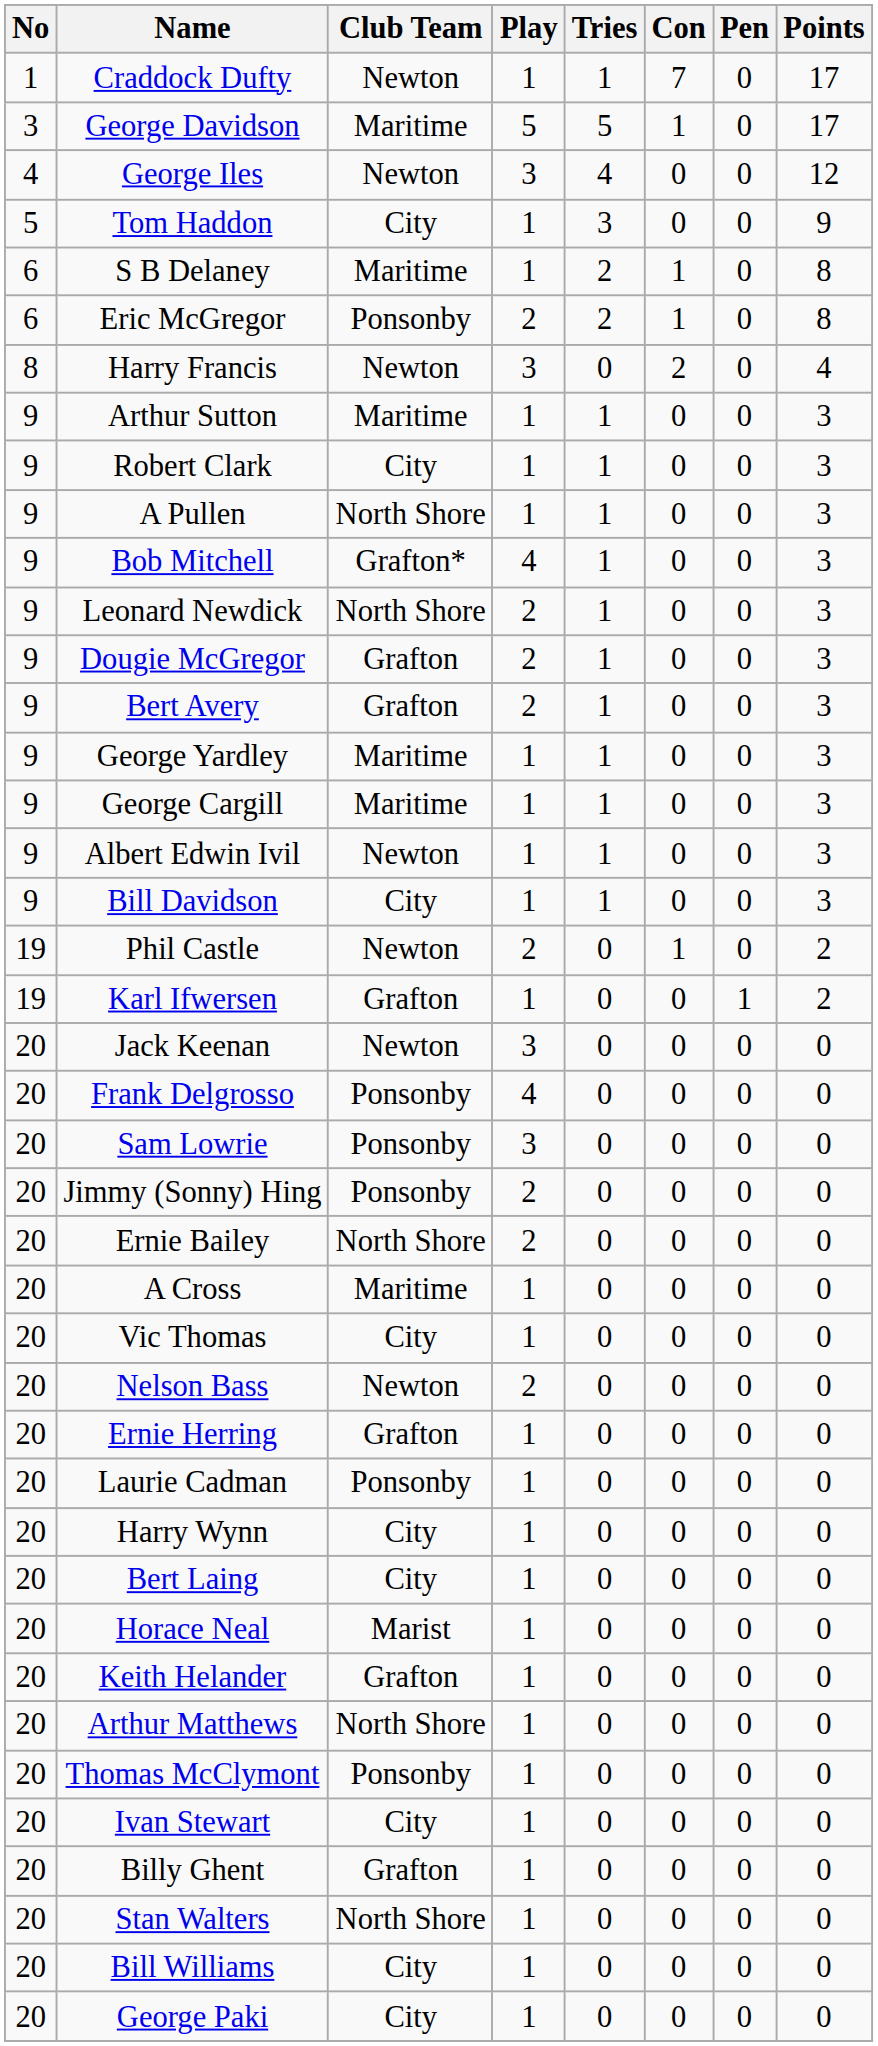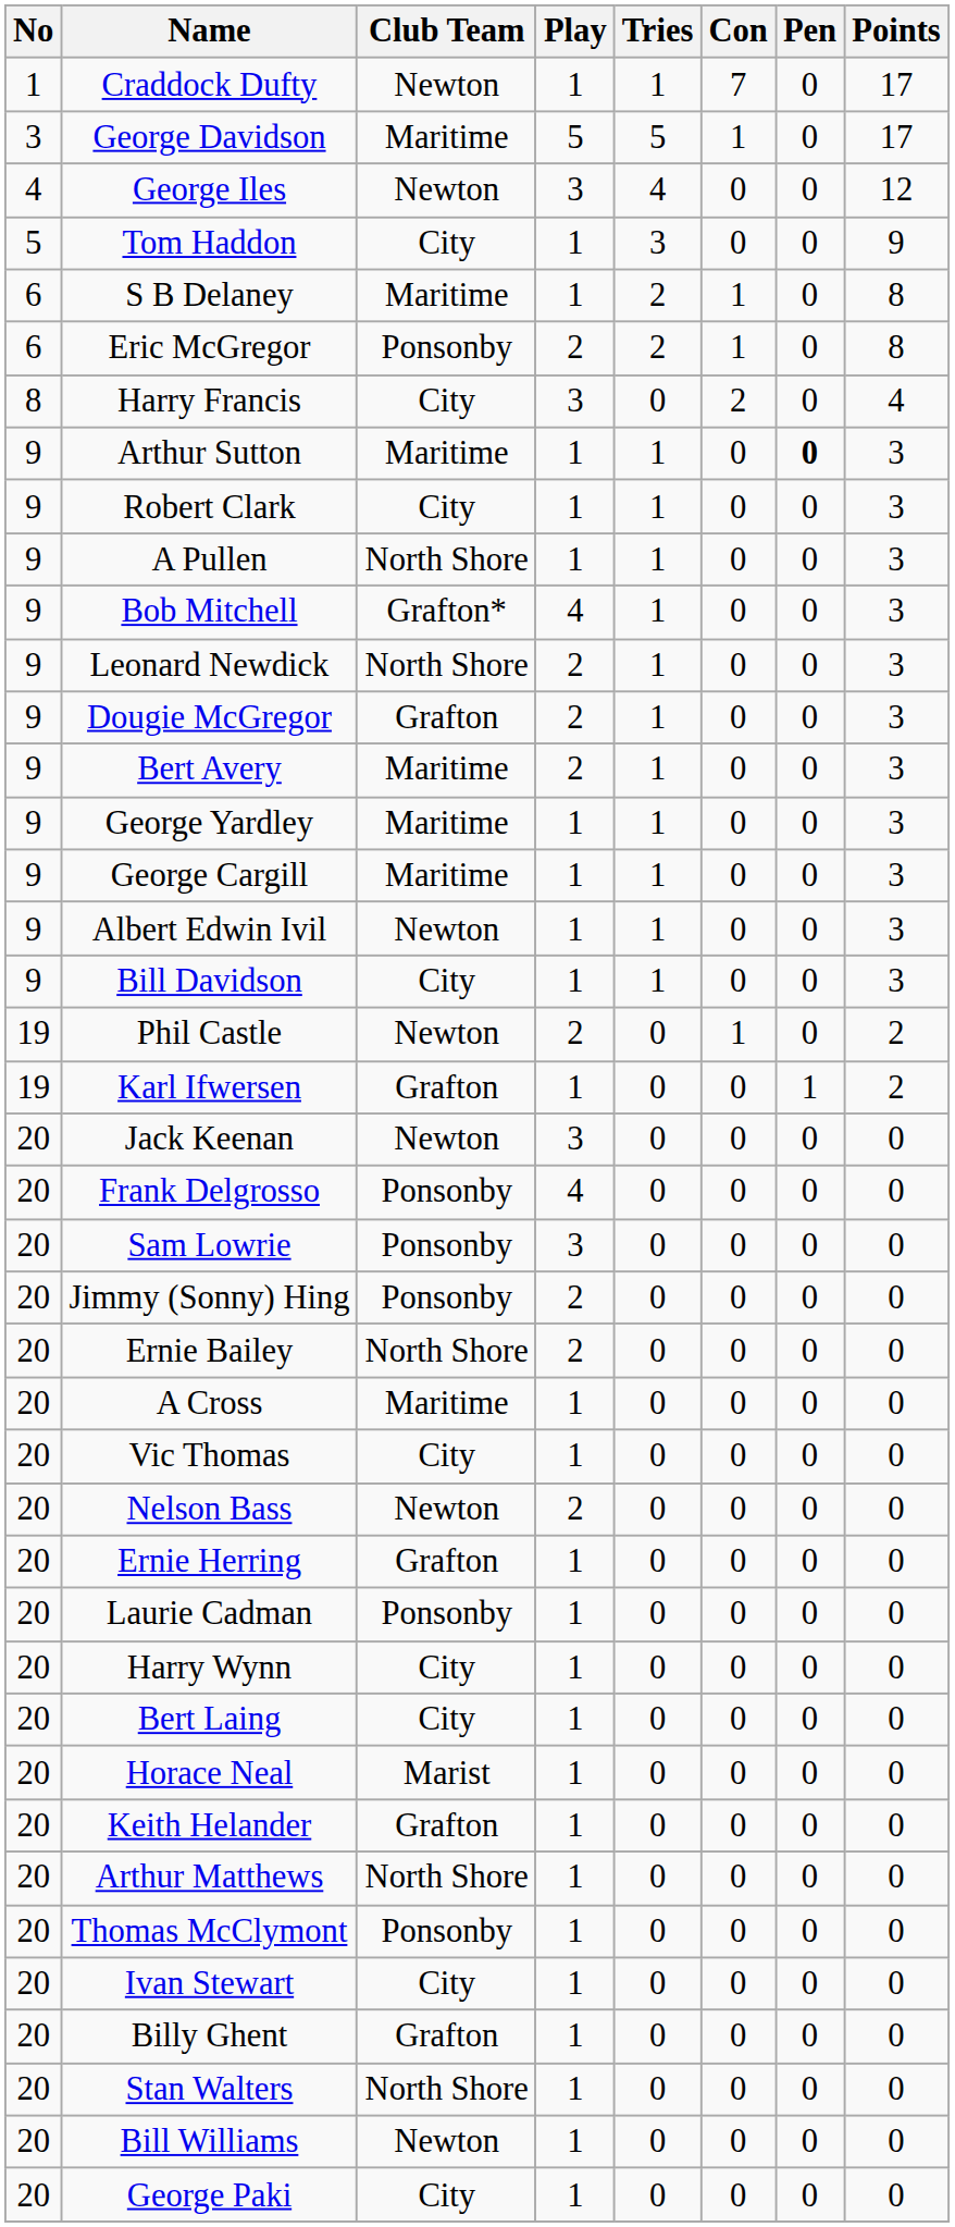 <table class="wikitable sortable" style="text-align: center;">
 <tr>
 <th>No</th>
 <th>Name</th>
 <th>Club Team</th>
 <th>Play</th>
 <th>Tries</th>
 <th>Con</th>
 <th>Pen</th>
 <th>Points</th>
 </tr>
 <tr>
 <td>1</td>
 <td><a href='#'>Craddock Dufty</a></td>
 <td>Newton</td>
 <td>1</td>
 <td>1</td>
 <td>7</td>
 <td>0</td>
 <td>17</td>
 </tr>
 <tr>
 <td>3</td>
 <td><a href='#'>George Davidson</a></td>
 <td>Maritime</td>
 <td>5</td>
 <td>5</td>
 <td>1</td>
 <td>0</td>
 <td>17</td>
 </tr>
 <tr>
 <td>4</td>
 <td><a href='#'>George Iles</a></td>
 <td>Newton</td>
 <td>3</td>
 <td>4</td>
 <td>0</td>
 <td>0</td>
 <td>12</td>
 </tr>
 <tr>
 <td>5</td>
 <td><a href='#'>Tom Haddon</a></td>
 <td>City</td>
 <td>1</td>
 <td>3</td>
 <td>0</td>
 <td>0</td>
 <td>9</td>
 </tr>
 <tr>
 <td>6</td>
 <td>S B Delaney</td>
 <td>Maritime</td>
 <td>1</td>
 <td>2</td>
 <td>1</td>
 <td>0</td>
 <td>8</td>
 </tr>
 <tr>
 <td>6</td>
 <td>Eric McGregor</td>
 <td>Ponsonby</td>
 <td>2</td>
 <td>2</td>
 <td>1</td>
 <td>0</td>
 <td>8</td>
 </tr>
 <tr>
 <td>8</td>
 <td>Harry Francis</td>
-<td>Newton</td>
+<td>City</td>
 <td>3</td>
 <td>0</td>
 <td>2</td>
 <td>0</td>
 <td>4</td>
 </tr>
 <tr>
 <td>9</td>
 <td>Arthur Sutton</td>
 <td>Maritime</td>
 <td>1</td>
 <td>1</td>
 <td>0</td>
-<td>0</td>
+<td><strong>0</strong></td>
 <td>3</td>
 </tr>
 <tr>
 <td>9</td>
 <td>Robert Clark</td>
 <td>City</td>
 <td>1</td>
 <td>1</td>
 <td>0</td>
 <td>0</td>
 <td>3</td>
 </tr>
 <tr>
 <td>9</td>
 <td>A Pullen</td>
 <td>North Shore</td>
 <td>1</td>
 <td>1</td>
 <td>0</td>
 <td>0</td>
 <td>3</td>
 </tr>
 <tr>
 <td>9</td>
 <td><a href='#'>Bob Mitchell</a></td>
 <td>Grafton*</td>
 <td>4</td>
 <td>1</td>
 <td>0</td>
 <td>0</td>
 <td>3</td>
 </tr>
 <tr>
 <td>9</td>
 <td>Leonard Newdick</td>
 <td>North Shore</td>
 <td>2</td>
 <td>1</td>
 <td>0</td>
 <td>0</td>
 <td>3</td>
 </tr>
 <tr>
 <td>9</td>
 <td><a href='#'>Dougie McGregor</a></td>
 <td>Grafton</td>
 <td>2</td>
 <td>1</td>
 <td>0</td>
 <td>0</td>
 <td>3</td>
 </tr>
 <tr>
 <td>9</td>
 <td><a href='#'>Bert Avery</a></td>
-<td>Grafton</td>
+<td>Maritime</td>
 <td>2</td>
 <td>1</td>
 <td>0</td>
 <td>0</td>
 <td>3</td>
 </tr>
 <tr>
 <td>9</td>
 <td>George Yardley</td>
 <td>Maritime</td>
 <td>1</td>
 <td>1</td>
 <td>0</td>
 <td>0</td>
 <td>3</td>
 </tr>
 <tr>
 <td>9</td>
 <td>George Cargill</td>
 <td>Maritime</td>
 <td>1</td>
 <td>1</td>
 <td>0</td>
 <td>0</td>
 <td>3</td>
 </tr>
 <tr>
 <td>9</td>
 <td>Albert Edwin Ivil</td>
 <td>Newton</td>
 <td>1</td>
 <td>1</td>
 <td>0</td>
 <td>0</td>
 <td>3</td>
 </tr>
 <tr>
 <td>9</td>
 <td><a href='#'>Bill Davidson</a></td>
 <td>City</td>
 <td>1</td>
 <td>1</td>
 <td>0</td>
 <td>0</td>
 <td>3</td>
 </tr>
 <tr>
 <td>19</td>
 <td>Phil Castle</td>
 <td>Newton</td>
 <td>2</td>
 <td>0</td>
 <td>1</td>
 <td>0</td>
 <td>2</td>
 </tr>
 <tr>
 <td>19</td>
 <td><a href='#'>Karl Ifwersen</a></td>
 <td>Grafton</td>
 <td>1</td>
 <td>0</td>
 <td>0</td>
 <td>1</td>
 <td>2</td>
 </tr>
 <tr>
 <td>20</td>
 <td>Jack Keenan</td>
 <td>Newton</td>
 <td>3</td>
 <td>0</td>
 <td>0</td>
 <td>0</td>
 <td>0</td>
 </tr>
 <tr>
 <td>20</td>
 <td><a href='#'>Frank Delgrosso</a></td>
 <td>Ponsonby</td>
 <td>4</td>
 <td>0</td>
 <td>0</td>
 <td>0</td>
 <td>0</td>
 </tr>
 <tr>
 <td>20</td>
 <td><a href='#'>Sam Lowrie</a></td>
 <td>Ponsonby</td>
 <td>3</td>
 <td>0</td>
 <td>0</td>
 <td>0</td>
 <td>0</td>
 </tr>
 <tr>
 <td>20</td>
 <td>Jimmy (Sonny) Hing</td>
 <td>Ponsonby</td>
 <td>2</td>
 <td>0</td>
 <td>0</td>
 <td>0</td>
 <td>0</td>
 </tr>
 <tr>
 <td>20</td>
 <td>Ernie Bailey</td>
 <td>North Shore</td>
 <td>2</td>
 <td>0</td>
 <td>0</td>
 <td>0</td>
 <td>0</td>
 </tr>
 <tr>
 <td>20</td>
 <td>A Cross</td>
 <td>Maritime</td>
 <td>1</td>
 <td>0</td>
 <td>0</td>
 <td>0</td>
 <td>0</td>
 </tr>
 <tr>
 <td>20</td>
 <td>Vic Thomas</td>
 <td>City</td>
 <td>1</td>
 <td>0</td>
 <td>0</td>
 <td>0</td>
 <td>0</td>
 </tr>
 <tr>
 <td>20</td>
 <td><a href='#'>Nelson Bass</a></td>
 <td>Newton</td>
 <td>2</td>
 <td>0</td>
 <td>0</td>
 <td>0</td>
 <td>0</td>
 </tr>
 <tr>
 <td>20</td>
 <td><a href='#'>Ernie Herring</a></td>
 <td>Grafton</td>
 <td>1</td>
 <td>0</td>
 <td>0</td>
 <td>0</td>
 <td>0</td>
 </tr>
 <tr>
 <td>20</td>
 <td>Laurie Cadman</td>
 <td>Ponsonby</td>
 <td>1</td>
 <td>0</td>
 <td>0</td>
 <td>0</td>
 <td>0</td>
 </tr>
 <tr>
 <td>20</td>
 <td>Harry Wynn</td>
 <td>City</td>
 <td>1</td>
 <td>0</td>
 <td>0</td>
 <td>0</td>
 <td>0</td>
 </tr>
 <tr>
 <td>20</td>
 <td><a href='#'>Bert Laing</a></td>
 <td>City</td>
 <td>1</td>
 <td>0</td>
 <td>0</td>
 <td>0</td>
 <td>0</td>
 </tr>
 <tr>
 <td>20</td>
 <td><a href='#'>Horace Neal</a></td>
 <td>Marist</td>
 <td>1</td>
 <td>0</td>
 <td>0</td>
 <td>0</td>
 <td>0</td>
 </tr>
 <tr>
 <td>20</td>
 <td><a href='#'>Keith Helander</a></td>
 <td>Grafton</td>
 <td>1</td>
 <td>0</td>
 <td>0</td>
 <td>0</td>
 <td>0</td>
 </tr>
 <tr>
 <td>20</td>
 <td><a href='#'>Arthur Matthews</a></td>
 <td>North Shore</td>
 <td>1</td>
 <td>0</td>
 <td>0</td>
 <td>0</td>
 <td>0</td>
 </tr>
 <tr>
 <td>20</td>
 <td><a href='#'>Thomas McClymont</a></td>
 <td>Ponsonby</td>
 <td>1</td>
 <td>0</td>
 <td>0</td>
 <td>0</td>
 <td>0</td>
 </tr>
 <tr>
 <td>20</td>
 <td><a href='#'>Ivan Stewart</a></td>
 <td>City</td>
 <td>1</td>
 <td>0</td>
 <td>0</td>
 <td>0</td>
 <td>0</td>
 </tr>
 <tr>
 <td>20</td>
 <td>Billy Ghent</td>
 <td>Grafton</td>
 <td>1</td>
 <td>0</td>
 <td>0</td>
 <td>0</td>
 <td>0</td>
 </tr>
 <tr>
 <td>20</td>
 <td><a href='#'>Stan Walters</a></td>
 <td>North Shore</td>
 <td>1</td>
 <td>0</td>
 <td>0</td>
 <td>0</td>
 <td>0</td>
 </tr>
 <tr>
 <td>20</td>
 <td><a href='#'>Bill Williams</a></td>
-<td>City</td>
+<td>Newton</td>
 <td>1</td>
 <td>0</td>
 <td>0</td>
 <td>0</td>
 <td>0</td>
 </tr>
 <tr>
 <td>20</td>
 <td><a href='#'>George Paki</a></td>
 <td>City</td>
 <td>1</td>
 <td>0</td>
 <td>0</td>
 <td>0</td>
 <td>0</td>
 </tr>
 <tr>
 </tr>
 </table>
